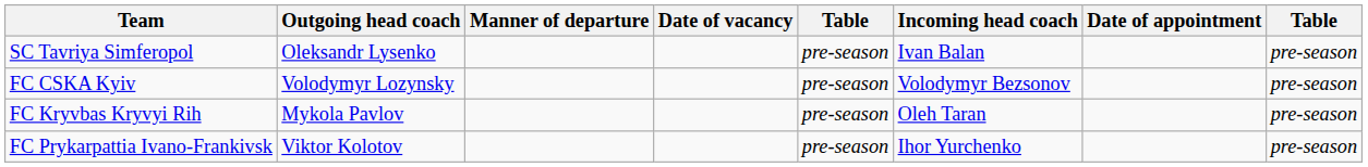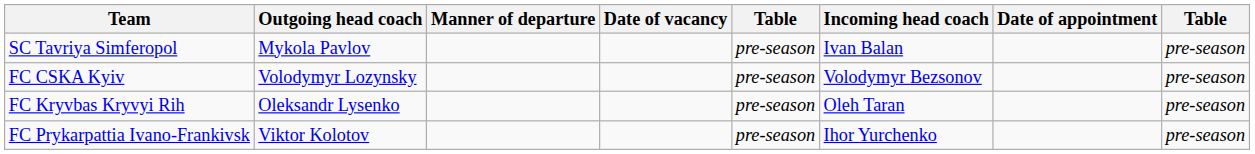 <table class="wikitable sortable">
 <tr>
 <th>Team</th>
 <th>Outgoing head coach</th>
 <th>Manner of departure</th>
 <th>Date of vacancy</th>
 <th>Table</th>
 <th>Incoming head coach</th>
 <th>Date of appointment</th>
 <th>Table</th>
 </tr>
 <tr>
 <td><a href='#'>SC Tavriya Simferopol</a></td>
-<td> <a href='#'>Oleksandr Lysenko</a></td>
+<td> <a href='#'>Mykola Pavlov</a></td>
 <td></td>
 <td></td>
 <td><em>pre-season</em></td>
 <td> <a href='#'>Ivan Balan</a></td>
 <td></td>
 <td><em>pre-season</em></td>
 </tr>
 <tr>
 <td><a href='#'>FC CSKA Kyiv</a></td>
 <td> <a href='#'>Volodymyr Lozynsky</a></td>
 <td></td>
 <td></td>
 <td><em>pre-season</em></td>
 <td> <a href='#'>Volodymyr Bezsonov</a></td>
 <td></td>
 <td><em>pre-season</em></td>
 </tr>
 <tr>
 <td><a href='#'>FC Kryvbas Kryvyi Rih</a></td>
-<td> <a href='#'>Mykola Pavlov</a></td>
+<td> <a href='#'>Oleksandr Lysenko</a></td>
 <td></td>
 <td></td>
 <td><em>pre-season</em></td>
 <td> <a href='#'>Oleh Taran</a></td>
 <td></td>
 <td><em>pre-season</em></td>
 </tr>
 <tr>
 <td><a href='#'>FC Prykarpattia Ivano-Frankivsk</a></td>
 <td> <a href='#'>Viktor Kolotov</a></td>
 <td></td>
 <td></td>
 <td><em>pre-season</em></td>
 <td> <a href='#'>Ihor Yurchenko</a></td>
 <td></td>
 <td><em>pre-season</em></td>
 </tr>
 </table>
